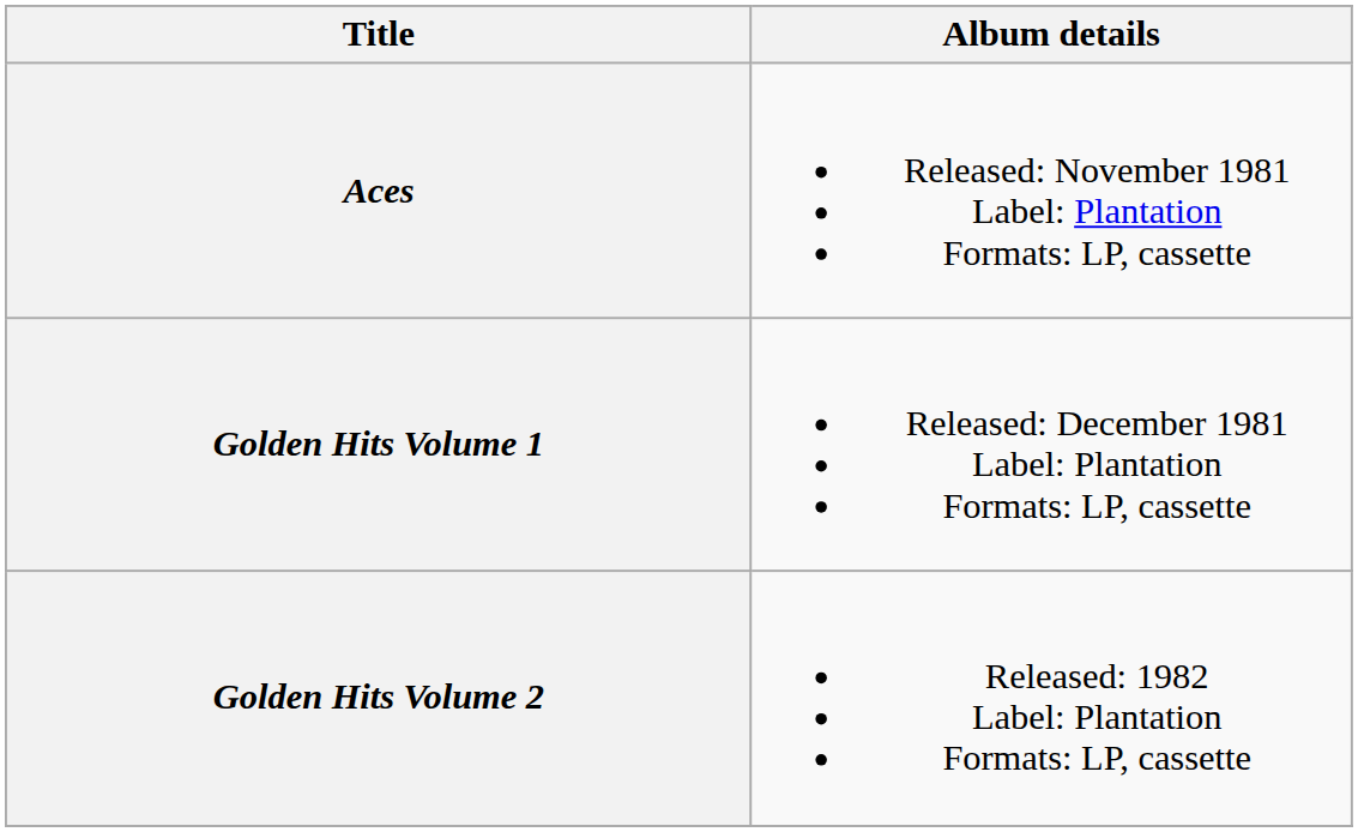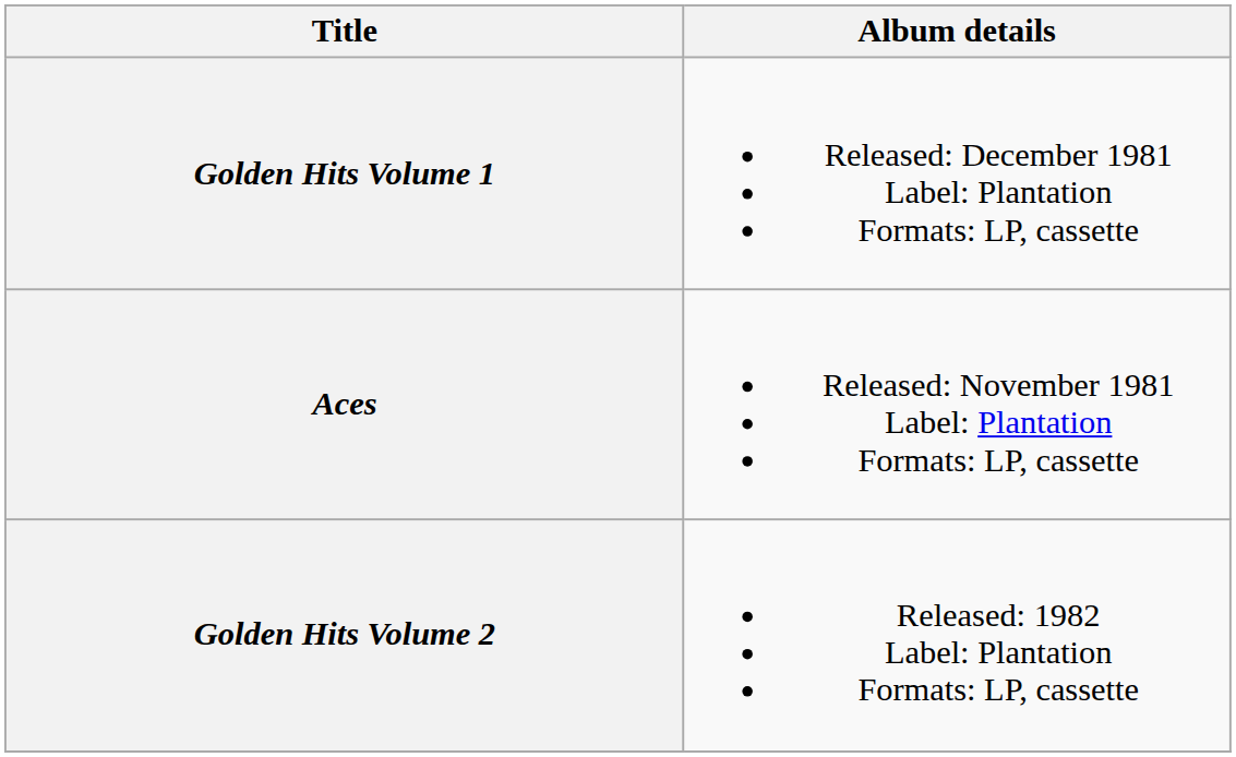 <table class="wikitable plainrowheaders" style="text-align:center;">
 <tr>
 <th scope="col" style="width:20em;">Title</th>
 <th scope="col" style="width:16em;">Album details</th>
 </tr>
 <tr>
+<th scope="row"><em>Golden Hits Volume 1</em></th>
+<td><br><ul><li>Released: December 1981</li><li>Label: Plantation</li><li>Formats: LP, cassette</li></ul></td>
+</tr>
+<tr>
 <th scope="row"><em>Aces</em></th>
 <td><br><ul><li>Released: November 1981</li><li>Label: <a href='#'>Plantation</a></li><li>Formats: LP, cassette</li></ul></td>
-</tr>
-<tr>
-<th scope="row"><em>Golden Hits Volume 1</em></th>
-<td><br><ul><li>Released: December 1981</li><li>Label: Plantation</li><li>Formats: LP, cassette</li></ul></td>
 </tr>
 <tr>
 <th scope="row"><em>Golden Hits Volume 2</em></th>
 <td><br><ul><li>Released: 1982</li><li>Label: Plantation</li><li>Formats: LP, cassette</li></ul></td>
 </tr>
 <tr>
 </tr>
 </table>
